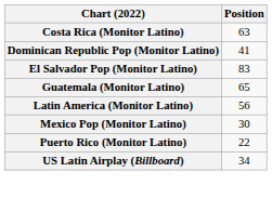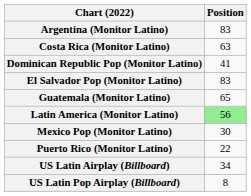 <table class="wikitable plainrowheaders sortable" style="text-align:center">
 <tr>
 <th scope="col">Chart (2022)</th>
 <th scope="col">Position</th>
+</tr>
+<tr>
+<th scope="row">Argentina (Monitor Latino)</th>
+<td>83</td>
 </tr>
 <tr>
 <th scope="row">Costa Rica (Monitor Latino)</th>
 <td>63</td>
 </tr>
 <tr>
 <th scope="row">Dominican Republic Pop (Monitor Latino)</th>
 <td>41</td>
 </tr>
 <tr>
 <th scope="row">El Salvador Pop (Monitor Latino)</th>
 <td>83</td>
 </tr>
 <tr>
 <th scope="row">Guatemala (Monitor Latino)</th>
 <td>65</td>
 </tr>
 <tr>
 <th scope="row">Latin America (Monitor Latino)</th>
-<td>56</td>
+<td style="background: lightgreen;">56</td>
 </tr>
 <tr>
 <th scope="row">Mexico Pop (Monitor Latino)</th>
 <td>30</td>
 </tr>
 <tr>
 <th scope="row">Puerto Rico (Monitor Latino)</th>
 <td>22</td>
 </tr>
 <tr>
 <th scope="row">US Latin Airplay (<em>Billboard</em>)</th>
 <td>34</td>
 </tr>
+<tr>
+<th scope="row">US Latin Pop Airplay (<em>Billboard</em>)</th>
+<td>8</td>
+</tr>
 </table>
